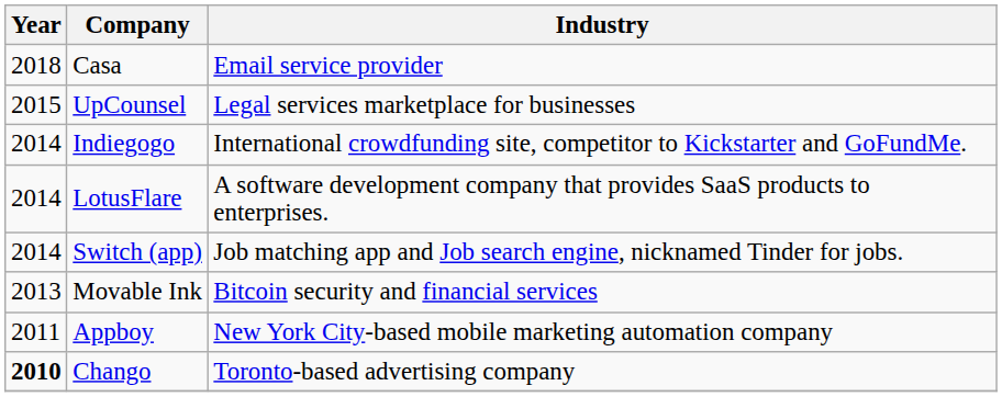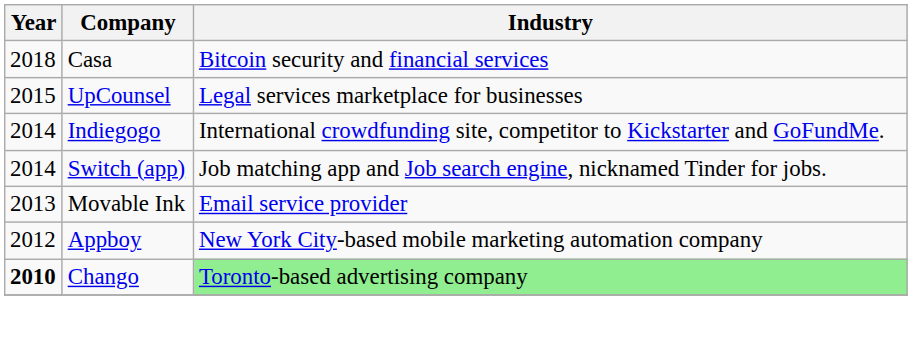 <table class="wikitable sortable" style="width: 50%;">
 <tr>
 <th>Year</th>
 <th>Company</th>
 <th>Industry</th>
 </tr>
 <tr>
 <td>2018</td>
 <td>Casa</td>
-<td><a href='#'>Email service provider</a></td>
+<td><a href='#'>Bitcoin</a> security and <a href='#'>financial services</a></td>
 </tr>
 <tr>
 <td>2015</td>
 <td><a href='#'>UpCounsel</a></td>
 <td><a href='#'>Legal</a> services marketplace for businesses</td>
 </tr>
 <tr>
 <td>2014</td>
 <td><a href='#'>Indiegogo</a></td>
 <td>International <a href='#'>crowdfunding</a> site, competitor to <a href='#'>Kickstarter</a> and <a href='#'>GoFundMe</a>.</td>
 </tr>
 <tr>
 <td>2014</td>
-<td><a href='#'>LotusFlare</a></td>
-<td>A software development company that provides SaaS products to enterprises.</td>
-</tr>
-<tr>
-<td>2014</td>
 <td><a href='#'>Switch (app)</a></td>
 <td>Job matching app and <a href='#'>Job search engine</a>, nicknamed Tinder for jobs.</td>
 </tr>
 <tr>
 <td>2013</td>
 <td>Movable Ink</td>
-<td><a href='#'>Bitcoin</a> security and <a href='#'>financial services</a></td>
+<td><a href='#'>Email service provider</a></td>
 </tr>
 <tr>
-<td>2011</td>
+<td>2012</td>
 <td><a href='#'>Appboy</a></td>
 <td><a href='#'>New York City</a>-based mobile marketing automation company</td>
 </tr>
 <tr>
 <td><strong>2010</strong></td>
 <td><a href='#'>Chango</a></td>
-<td><a href='#'>Toronto</a>-based advertising company</td>
+<td style="background: lightgreen;"><a href='#'>Toronto</a>-based advertising company</td>
 </tr>
 <tr>
 </tr>
 </table>
